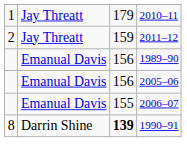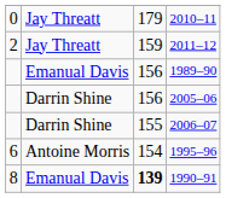 <table class="wikitable">
 <tr>
 </tr>
 <tr>
-<td>1</td>
+<td>0</td>
 <td><a href='#'>Jay Threatt</a></td>
 <td>179</td>
 <td style="font-size:80%;"><a href='#'>2010–11</a></td>
 </tr>
 <tr>
 <td>2</td>
 <td><a href='#'>Jay Threatt</a></td>
 <td>159</td>
 <td style="font-size:80%;"><a href='#'>2011–12</a></td>
 </tr>
 <tr>
 <td></td>
 <td><a href='#'>Emanual Davis</a></td>
 <td>156</td>
 <td style="font-size:80%;"><a href='#'>1989–90</a></td>
 </tr>
 <tr>
 <td></td>
-<td><a href='#'>Emanual Davis</a></td>
+<td>Darrin Shine</td>
 <td>156</td>
 <td style="font-size:80%;"><a href='#'>2005–06</a></td>
 </tr>
 <tr>
 <td></td>
-<td><a href='#'>Emanual Davis</a></td>
+<td>Darrin Shine</td>
 <td>155</td>
 <td style="font-size:80%;"><a href='#'>2006–07</a></td>
 </tr>
 <tr>
+<td>6</td>
+<td>Antoine Morris</td>
+<td>154</td>
+<td style="font-size:80%;"><a href='#'>1995–96</a></td>
+</tr>
+<tr>
 <td>8</td>
-<td>Darrin Shine</td>
+<td><a href='#'>Emanual Davis</a></td>
 <td><strong>139</strong></td>
 <td style="font-size:80%;"><a href='#'>1990–91</a></td>
 </tr>
 </table>
